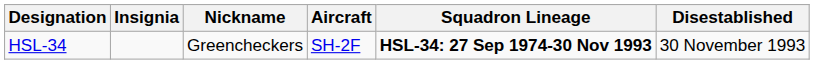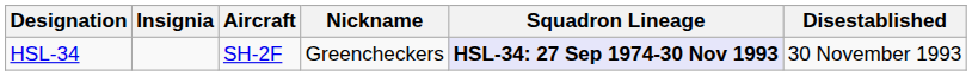 <table class="wikitable">
 <tr>
 <th>Designation</th>
 <th>Insignia</th>
+<th>Aircraft</th>
 <th>Nickname</th>
-<th>Aircraft</th>
 <th>Squadron Lineage</th>
 <th>Disestablished</th>
 </tr>
 <tr>
 <td><a href='#'>HSL-34</a></td>
 <td></td>
+<td><a href='#'>SH-2F</a></td>
 <td>Greencheckers</td>
-<td><a href='#'>SH-2F</a></td>
-<td style="white-space: nowrap;"><strong>HSL-34: 27 Sep 1974-30 Nov 1993</strong></td>
+<td style="background: lavender; white-space: nowrap;"><strong>HSL-34: 27 Sep 1974-30 Nov 1993</strong></td>
 <td>30 November 1993</td>
 </tr>
 </table>
